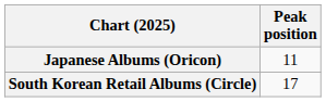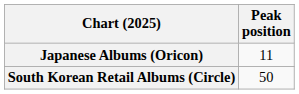 <table class="wikitable plainrowheaders" style="text-align:center">
 <tr>
 <th scope="col">Chart (2025)</th>
 <th scope="col">Peak<br>position</th>
 </tr>
 <tr>
 <th scope="row">Japanese Albums (Oricon)</th>
 <td>11</td>
 </tr>
 <tr>
 <th scope="row">South Korean Retail Albums (Circle)</th>
-<td>17</td>
+<td>50</td>
 </tr>
 </table>
